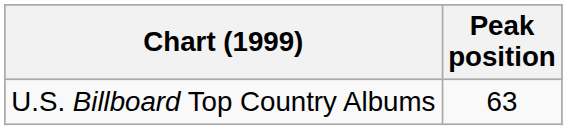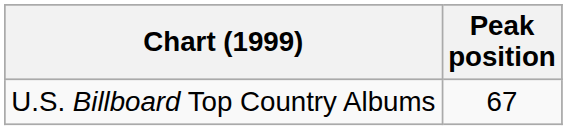 <table class="wikitable">
 <tr>
 <th>Chart (1999)</th>
 <th>Peak<br>position</th>
 </tr>
 <tr>
 <td>U.S. <em>Billboard</em> Top Country Albums</td>
-<td align="center">63</td>
+<td align="center">67</td>
 </tr>
 </table>
